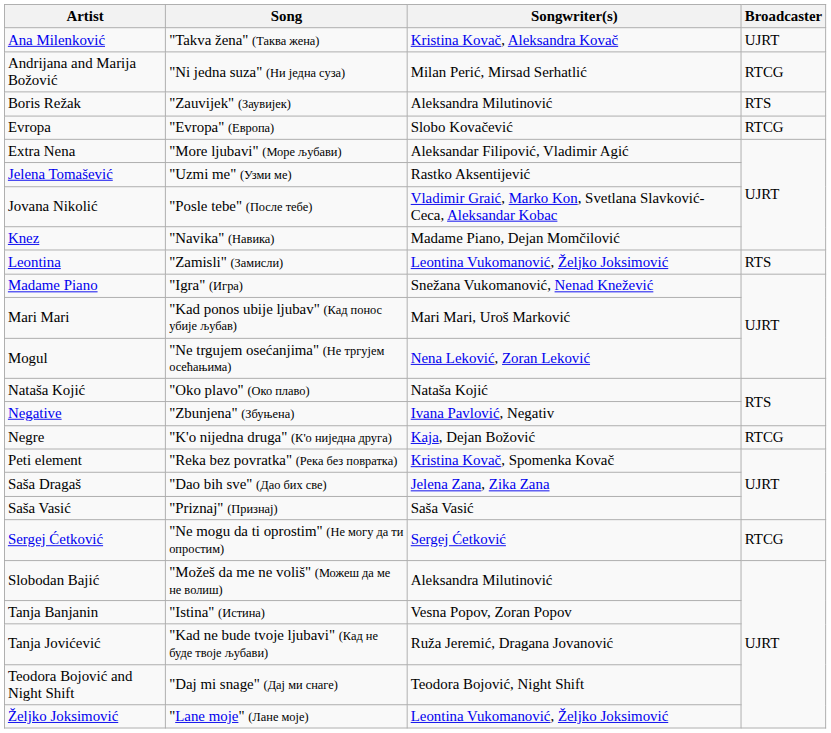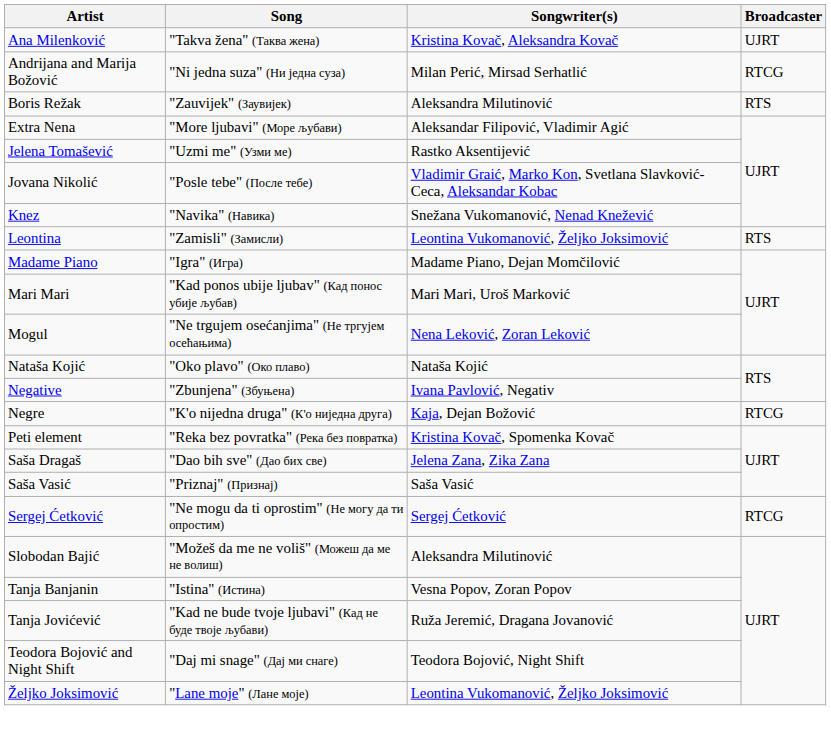 <table class="sortable wikitable" style="margin: 1em auto 1em auto;">
 <tr>
 <th>Artist</th>
 <th>Song</th>
 <th>Songwriter(s)</th>
 <th>Broadcaster</th>
 </tr>
 <tr>
 <td><a href='#'>Ana Milenković</a></td>
 <td>"Takva žena" <small>(Таква жена)</small></td>
 <td><a href='#'>Kristina Kovač</a>, <a href='#'>Aleksandra Kovač</a></td>
 <td>UJRT</td>
 </tr>
 <tr>
 <td>Andrijana and Marija Božović</td>
 <td>"Ni jedna suza" <small>(Ни једна суза)</small></td>
 <td>Milan Perić, Mirsad Serhatlić</td>
 <td>RTCG</td>
 </tr>
 <tr>
 <td>Boris Režak</td>
 <td>"Zauvijek" <small>(Заувијек)</small></td>
 <td>Aleksandra Milutinović</td>
 <td>RTS</td>
 </tr>
 <tr>
-<td>Evropa</td>
-<td>"Evropa" <small>(Европа)</small></td>
-<td>Slobo Kovačević</td>
-<td>RTCG</td>
-</tr>
-<tr>
 <td>Extra Nena</td>
 <td>"More ljubavi" <small>(Море љубави)</small></td>
 <td>Aleksandar Filipović, Vladimir Agić</td>
 <td rowspan="4">UJRT</td>
 </tr>
 <tr>
 <td><a href='#'>Jelena Tomašević</a></td>
 <td>"Uzmi me" <small>(Узми ме)</small></td>
 <td>Rastko Aksentijević</td>
 </tr>
 <tr>
 <td>Jovana Nikolić</td>
 <td>"Posle tebe" <small>(После тебе)</small></td>
 <td><a href='#'>Vladimir Graić</a>, <a href='#'>Marko Kon</a>, Svetlana Slavković-Ceca, <a href='#'>Aleksandar Kobac</a></td>
 </tr>
 <tr>
 <td><a href='#'>Knez</a></td>
 <td>"Navika" <small>(Навика)</small></td>
-<td>Madame Piano, Dejan Momčilović</td>
+<td>Snežana Vukomanović, <a href='#'>Nenad Knežević</a></td>
 </tr>
 <tr>
 <td><a href='#'>Leontina</a></td>
 <td>"Zamisli" <small>(Замисли) </small></td>
 <td><a href='#'>Leontina Vukomanović</a>, <a href='#'>Željko Joksimović</a></td>
 <td>RTS</td>
 </tr>
 <tr>
 <td><a href='#'>Madame Piano</a></td>
 <td>"Igra" <small>(Игра)</small></td>
-<td>Snežana Vukomanović, <a href='#'>Nenad Knežević</a></td>
+<td>Madame Piano, Dejan Momčilović</td>
 <td rowspan="3">UJRT</td>
 </tr>
 <tr>
 <td>Mari Mari</td>
 <td>"Kad ponos ubije ljubav" <small>(Кад понос убије љубав)</small></td>
 <td>Mari Mari, Uroš Marković</td>
 </tr>
 <tr>
 <td>Mogul</td>
 <td>"Ne trgujem osećanjima" <small>(Не тргујем осећањима)</small></td>
 <td><a href='#'>Nena Leković</a>, <a href='#'>Zoran Leković</a></td>
 </tr>
 <tr>
 <td>Nataša Kojić</td>
 <td>"Oko plavo" <small>(Око плаво)</small></td>
 <td>Nataša Kojić</td>
 <td rowspan="2">RTS</td>
 </tr>
 <tr>
 <td><a href='#'>Negative</a></td>
 <td>"Zbunjena" <small>(Збуњена)</small></td>
 <td><a href='#'>Ivana Pavlović</a>, Negativ</td>
 </tr>
 <tr>
 <td>Negre</td>
 <td>"K'o nijedna druga" <small>(К'о ниједна друга)</small></td>
 <td><a href='#'>Kaja</a>, Dejan Božović</td>
 <td>RTCG</td>
 </tr>
 <tr>
 <td>Peti element</td>
 <td>"Reka bez povratka" <small>(Река без повратка) </small></td>
 <td><a href='#'>Kristina Kovač</a>, Spomenka Kovač</td>
 <td rowspan="3">UJRT</td>
 </tr>
 <tr>
 <td>Saša Dragaš</td>
 <td>"Dao bih sve" <small>(Дао бих све)</small></td>
 <td><a href='#'>Jelena Zana</a>, <a href='#'>Zika Zana</a></td>
 </tr>
 <tr>
 <td>Saša Vasić</td>
 <td>"Priznaj" <small>(Признај)</small></td>
 <td>Saša Vasić</td>
 </tr>
 <tr>
 <td><a href='#'>Sergej Ćetković</a></td>
 <td>"Ne mogu da ti oprostim" <small>(Не могу да ти опростим)</small></td>
 <td><a href='#'>Sergej Ćetković</a></td>
 <td>RTCG</td>
 </tr>
 <tr>
 <td>Slobodan Bajić</td>
 <td>"Možeš da me ne voliš" <small>(Можеш да ме не волиш) </small></td>
 <td>Aleksandra Milutinović</td>
 <td rowspan="5">UJRT</td>
 </tr>
 <tr>
 <td>Tanja Banjanin</td>
 <td>"Istina" <small>(Истина)</small></td>
 <td>Vesna Popov, Zoran Popov</td>
 </tr>
 <tr>
 <td>Tanja Jovićević</td>
 <td>"Kad ne bude tvoje ljubavi" <small>(Кад не буде твоје љубави)</small></td>
 <td>Ruža Jeremić, Dragana Jovanović</td>
 </tr>
 <tr>
 <td>Teodora Bojović and Night Shift</td>
 <td>"Daj mi snage" <small>(Дај ми снаге)</small></td>
 <td>Teodora Bojović, Night Shift</td>
 </tr>
 <tr>
 <td><a href='#'>Željko Joksimović</a></td>
 <td>"<a href='#'>Lane moje</a>" <small>(Лане моје)</small></td>
 <td><a href='#'>Leontina Vukomanović</a>, <a href='#'>Željko Joksimović</a></td>
 </tr>
 </table>
